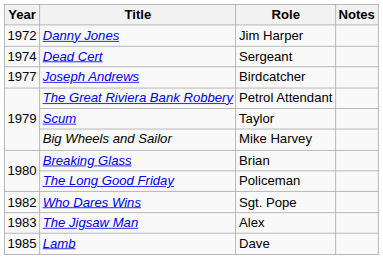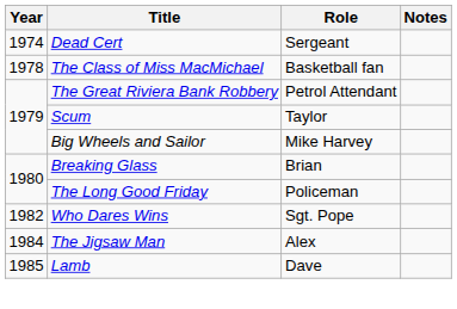 <table class="wikitable">
 <tr>
 <th>Year</th>
 <th>Title</th>
 <th>Role</th>
 <th>Notes</th>
 </tr>
 <tr>
-<td>1972</td>
-<td><em><a href='#'>Danny Jones</a></em></td>
-<td>Jim Harper</td>
-<td></td>
-</tr>
-<tr>
 <td>1974</td>
 <td><em><a href='#'>Dead Cert</a></em></td>
 <td>Sergeant</td>
 <td></td>
 </tr>
 <tr>
-<td>1977</td>
-<td><em><a href='#'>Joseph Andrews</a></em></td>
-<td>Birdcatcher</td>
+<td>1978</td>
+<td><em><a href='#'>The Class of Miss MacMichael</a></em></td>
+<td>Basketball fan</td>
 <td></td>
 </tr>
 <tr>
 <td rowspan="3">1979</td>
 <td><em><a href='#'>The Great Riviera Bank Robbery</a></em></td>
 <td>Petrol Attendant</td>
 <td></td>
 </tr>
 <tr>
 <td><em><a href='#'>Scum</a></em></td>
 <td>Taylor</td>
 <td></td>
 </tr>
 <tr>
 <td><em>Big Wheels and Sailor</em></td>
 <td>Mike Harvey</td>
 <td></td>
 </tr>
 <tr>
 <td rowspan="2">1980</td>
 <td><em><a href='#'>Breaking Glass</a></em></td>
 <td>Brian</td>
 <td></td>
 </tr>
 <tr>
 <td><em><a href='#'>The Long Good Friday</a></em></td>
 <td>Policeman</td>
 <td></td>
 </tr>
 <tr>
 <td>1982</td>
 <td><em><a href='#'>Who Dares Wins</a></em></td>
 <td>Sgt. Pope</td>
 <td></td>
 </tr>
 <tr>
-<td>1983</td>
+<td>1984</td>
 <td><em><a href='#'>The Jigsaw Man</a></em></td>
 <td>Alex</td>
 <td></td>
 </tr>
 <tr>
 <td>1985</td>
 <td><em><a href='#'>Lamb</a></em></td>
 <td>Dave</td>
 <td></td>
 </tr>
 </table>
